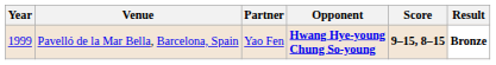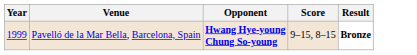 <table class="sortable wikitable" style="font-size: 90%;">
 <tr>
 <th>Year</th>
 <th>Venue</th>
-<th>Partner</th>
 <th>Opponent</th>
 <th>Score</th>
 <th>Result</th>
 </tr>
 <tr style="background:#F3E6D7">
 <td align="center"><a href='#'>1999</a></td>
 <td align="left"><a href='#'>Pavelló de la Mar Bella</a>, <a href='#'>Barcelona, Spain</a></td>
-<td align="left"> <a href='#'>Yao Fen</a></td>
 <td align="left"><strong> <a href='#'>Hwang Hye-young</a> <br>  <a href='#'>Chung So-young</a></strong></td>
-<td align="left"><strong>9–15, 8–15</strong></td>
+<td align="left">9–15, 8–15</td>
 <td style="text-align:left; background:white"> <strong>Bronze</strong></td>
 </tr>
 </table>
